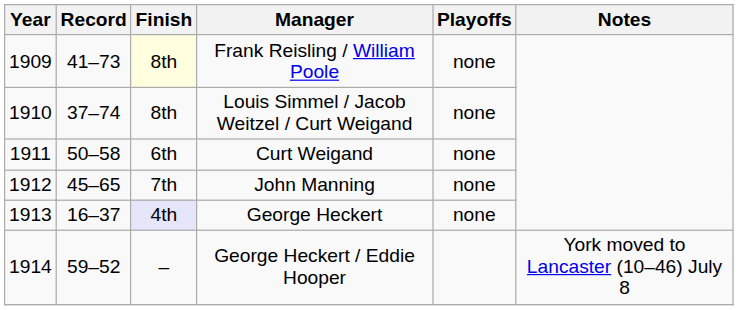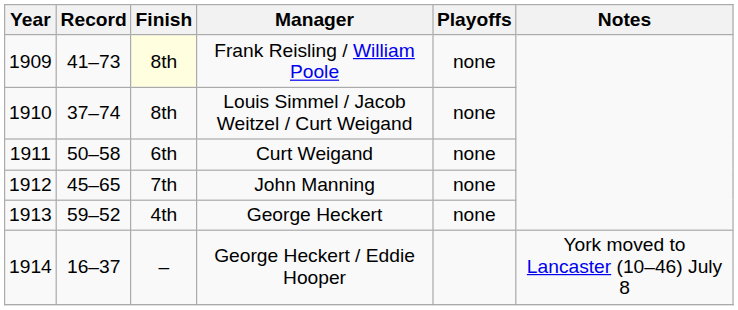 <table class="wikitable" style="text-align:center">
 <tr>
 <th>Year</th>
 <th>Record</th>
 <th>Finish</th>
 <th>Manager</th>
 <th>Playoffs</th>
 <th>Notes</th>
 </tr>
 <tr>
 <td>1909</td>
 <td>41–73</td>
 <td style="background: lightyellow;">8th</td>
 <td>Frank Reisling / <a href='#'>William Poole</a></td>
 <td>none</td>
 </tr>
 <tr>
 <td>1910</td>
 <td>37–74</td>
 <td>8th</td>
 <td>Louis Simmel / Jacob Weitzel / Curt Weigand</td>
 <td>none</td>
 </tr>
 <tr>
 <td>1911</td>
 <td>50–58</td>
 <td>6th</td>
 <td>Curt Weigand</td>
 <td>none</td>
 </tr>
 <tr>
 <td>1912</td>
 <td>45–65</td>
 <td>7th</td>
 <td>John Manning</td>
 <td>none</td>
 </tr>
 <tr>
 <td>1913</td>
-<td>16–37</td>
-<td style="background: lavender;">4th</td>
+<td>59–52</td>
+<td>4th</td>
 <td>George Heckert</td>
 <td>none</td>
 </tr>
 <tr>
 <td>1914</td>
-<td>59–52</td>
+<td>16–37</td>
 <td>–</td>
 <td>George Heckert / Eddie Hooper</td>
 <td></td>
 <td>York moved to <a href='#'>Lancaster</a> (10–46) July 8</td>
 </tr>
 <tr>
 </tr>
 </table>
